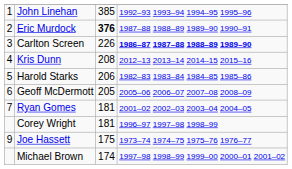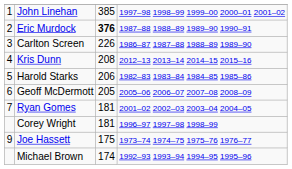 <table class="wikitable">
 <tr>
 </tr>
 <tr>
 <td>1</td>
 <td><a href='#'>John Linehan</a></td>
 <td>385</td>
-<td style="font-size:80%;"><a href='#'>1992–93</a> <a href='#'>1993–94</a> <a href='#'>1994–95</a> <a href='#'>1995–96</a></td>
+<td style="font-size:80%;"><a href='#'>1997–98</a> <a href='#'>1998–99</a> <a href='#'>1999–00</a> <a href='#'>2000–01</a> <a href='#'>2001–02</a></td>
 </tr>
 <tr>
 <td>2</td>
 <td><a href='#'>Eric Murdock</a></td>
 <td><strong>376</strong></td>
 <td style="font-size:80%;"><a href='#'>1987–88</a> <a href='#'>1988–89</a> <a href='#'>1989–90</a> <a href='#'>1990–91</a></td>
 </tr>
 <tr>
 <td>3</td>
 <td>Carlton Screen</td>
 <td>226</td>
-<td style="font-size:80%;"><strong><a href='#'>1986–87</a> <a href='#'>1987–88</a> <a href='#'>1988–89</a> <a href='#'>1989–90</a></strong></td>
+<td style="font-size:80%;"><a href='#'>1986–87</a> <a href='#'>1987–88</a> <a href='#'>1988–89</a> <a href='#'>1989–90</a></td>
 </tr>
 <tr>
 <td>4</td>
 <td><a href='#'>Kris Dunn</a></td>
 <td>208</td>
 <td style="font-size:80%;"><a href='#'>2012–13</a> <a href='#'>2013–14</a> <a href='#'>2014–15</a> <a href='#'>2015–16</a></td>
 </tr>
 <tr>
 <td>5</td>
 <td>Harold Starks</td>
 <td>206</td>
 <td style="font-size:80%;"><a href='#'>1982–83</a> <a href='#'>1983–84</a> <a href='#'>1984–85</a> <a href='#'>1985–86</a></td>
 </tr>
 <tr>
 <td>6</td>
 <td>Geoff McDermott</td>
 <td>205</td>
 <td style="font-size:80%;"><a href='#'>2005–06</a> <a href='#'>2006–07</a> <a href='#'>2007–08</a> <a href='#'>2008–09</a></td>
 </tr>
 <tr>
 <td>7</td>
 <td><a href='#'>Ryan Gomes</a></td>
 <td>181</td>
 <td style="font-size:80%;"><a href='#'>2001–02</a> <a href='#'>2002–03</a> <a href='#'>2003–04</a> <a href='#'>2004–05</a></td>
 </tr>
 <tr>
 <td></td>
 <td>Corey Wright</td>
 <td>181</td>
 <td style="font-size:80%;"><a href='#'>1996–97</a> <a href='#'>1997–98</a> <a href='#'>1998–99</a></td>
 </tr>
 <tr>
 <td>9</td>
 <td><a href='#'>Joe Hassett</a></td>
 <td>175</td>
 <td style="font-size:80%;"><a href='#'>1973–74</a> <a href='#'>1974–75</a> <a href='#'>1975–76</a> <a href='#'>1976–77</a></td>
 </tr>
 <tr>
 <td></td>
 <td>Michael Brown</td>
 <td>174</td>
-<td style="font-size:80%;"><a href='#'>1997–98</a> <a href='#'>1998–99</a> <a href='#'>1999–00</a> <a href='#'>2000–01</a> <a href='#'>2001–02</a></td>
+<td style="font-size:80%;"><a href='#'>1992–93</a> <a href='#'>1993–94</a> <a href='#'>1994–95</a> <a href='#'>1995–96</a></td>
 </tr>
 </table>
